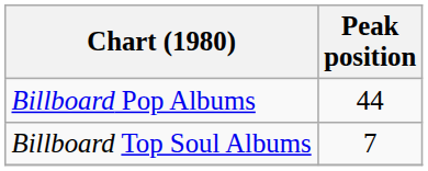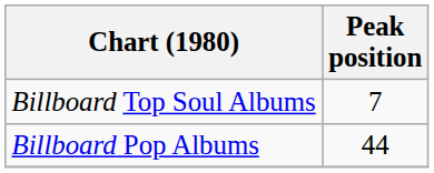 <table class="wikitable sortable">
 <tr>
 <th>Chart (1980)</th>
 <th>Peak<br>position</th>
 </tr>
 <tr>
+<td><em>Billboard</em> <a href='#'>Top Soul Albums</a></td>
+<td align=center>7</td>
+</tr>
+<tr>
 <td><a href='#'><em>Billboard</em> Pop Albums</a></td>
 <td align=center>44</td>
 </tr>
 <tr>
-<td><em>Billboard</em> <a href='#'>Top Soul Albums</a></td>
-<td align=center>7</td>
-</tr>
-<tr>
 </tr>
 </table>
